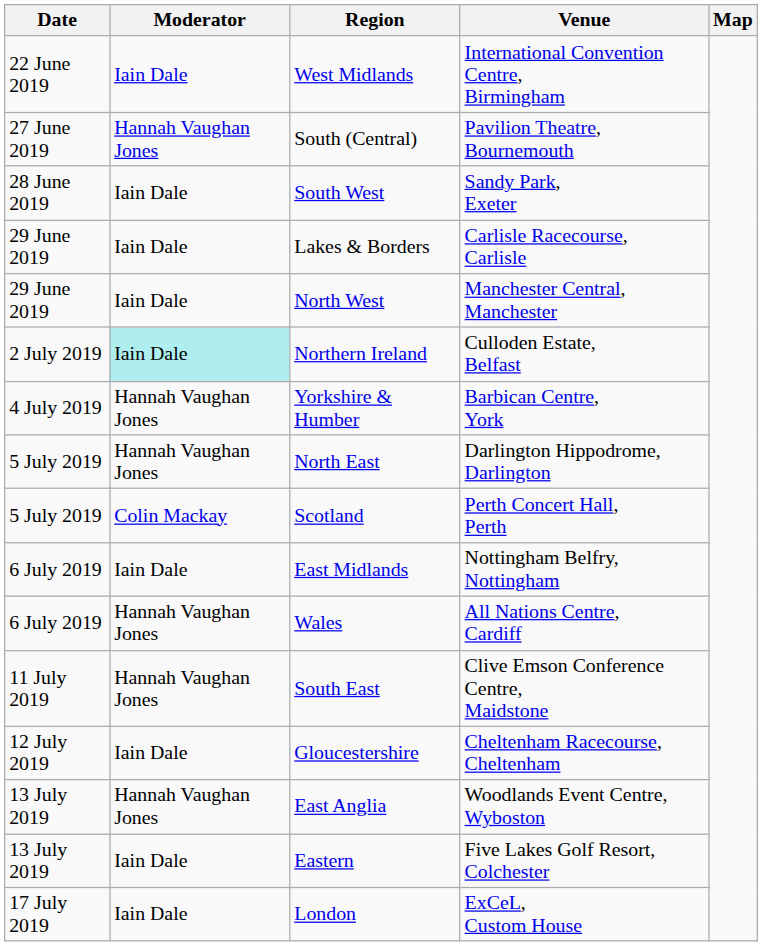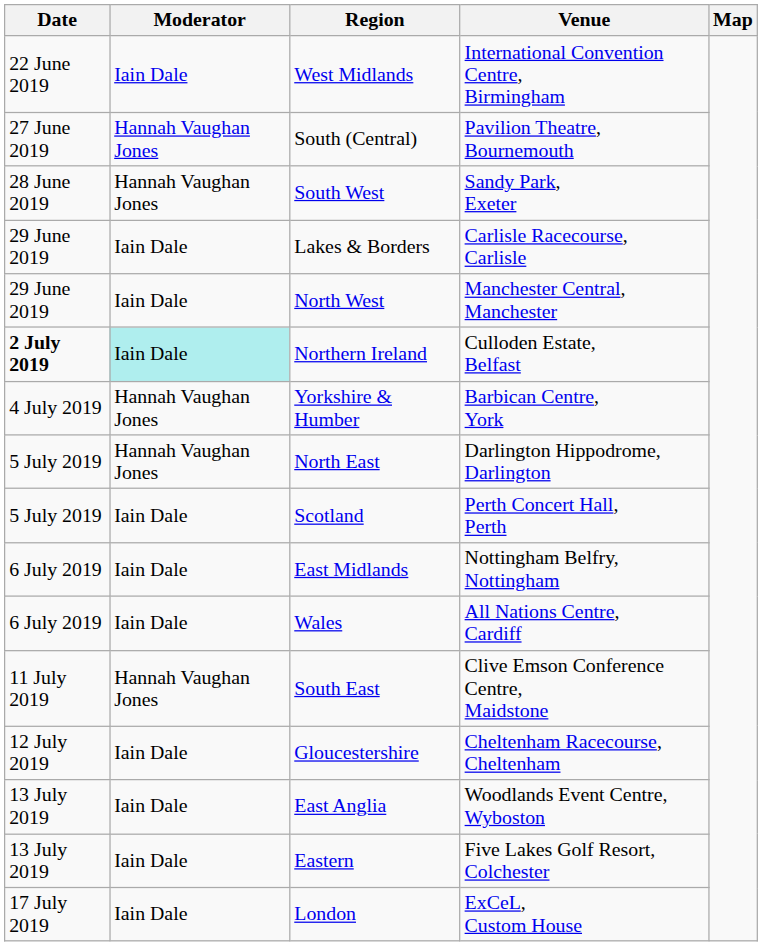 <table class="wikitable">
 <tr>
 <th>Date</th>
 <th>Moderator</th>
 <th>Region</th>
 <th>Venue</th>
 <th>Map</th>
 </tr>
 <tr>
 <td>22 June 2019</td>
 <td><a href='#'>Iain Dale</a></td>
 <td><a href='#'>West Midlands</a></td>
 <td><a href='#'>International Convention Centre</a>,<br> <a href='#'>Birmingham</a></td>
 <td rowspan=16></td>
 </tr>
 <tr>
 <td>27 June 2019</td>
 <td><a href='#'>Hannah Vaughan Jones</a></td>
 <td>South (Central)</td>
 <td><a href='#'>Pavilion Theatre</a>,<br> <a href='#'>Bournemouth</a></td>
 </tr>
 <tr>
 <td>28 June 2019</td>
-<td>Iain Dale</td>
+<td>Hannah Vaughan Jones</td>
 <td><a href='#'>South West</a></td>
 <td><a href='#'>Sandy Park</a>,<br> <a href='#'>Exeter</a></td>
 </tr>
 <tr>
 <td>29 June 2019</td>
 <td>Iain Dale</td>
 <td>Lakes & Borders</td>
 <td><a href='#'>Carlisle Racecourse</a>,<br> <a href='#'>Carlisle</a></td>
 </tr>
 <tr>
 <td>29 June 2019</td>
 <td>Iain Dale</td>
 <td><a href='#'>North West</a></td>
 <td><a href='#'>Manchester Central</a>,<br> <a href='#'>Manchester</a></td>
 </tr>
 <tr>
-<td>2 July 2019</td>
+<td><strong>2 July 2019</strong></td>
 <td style="background: paleturquoise;">Iain Dale</td>
 <td><a href='#'>Northern Ireland</a></td>
 <td>Culloden Estate,<br> <a href='#'>Belfast</a></td>
 </tr>
 <tr>
 <td>4 July 2019</td>
 <td>Hannah Vaughan Jones</td>
 <td><a href='#'>Yorkshire & Humber</a></td>
 <td><a href='#'>Barbican Centre</a>,<br> <a href='#'>York</a></td>
 </tr>
 <tr>
 <td>5 July 2019</td>
 <td>Hannah Vaughan Jones</td>
 <td><a href='#'>North East</a></td>
 <td>Darlington Hippodrome,<br> <a href='#'>Darlington</a></td>
 </tr>
 <tr>
 <td>5 July 2019</td>
-<td><a href='#'>Colin Mackay</a></td>
+<td>Iain Dale</td>
 <td><a href='#'>Scotland</a></td>
 <td><a href='#'>Perth Concert Hall</a>,<br> <a href='#'>Perth</a></td>
 </tr>
 <tr>
 <td>6 July 2019</td>
 <td>Iain Dale</td>
 <td><a href='#'>East Midlands</a></td>
 <td>Nottingham Belfry,<br> <a href='#'>Nottingham</a></td>
 </tr>
 <tr>
 <td>6 July 2019</td>
-<td>Hannah Vaughan Jones</td>
+<td>Iain Dale</td>
 <td><a href='#'>Wales</a></td>
 <td><a href='#'>All Nations Centre</a>,<br> <a href='#'>Cardiff</a></td>
 </tr>
 <tr>
 <td>11 July 2019</td>
 <td>Hannah Vaughan Jones</td>
 <td><a href='#'>South East</a></td>
 <td>Clive Emson Conference Centre,<br> <a href='#'>Maidstone</a></td>
 </tr>
 <tr>
 <td>12 July 2019</td>
 <td>Iain Dale</td>
 <td><a href='#'>Gloucestershire</a></td>
 <td><a href='#'>Cheltenham Racecourse</a>,<br> <a href='#'>Cheltenham</a></td>
 </tr>
 <tr>
 <td>13 July 2019</td>
-<td>Hannah Vaughan Jones</td>
+<td>Iain Dale</td>
 <td><a href='#'>East Anglia</a></td>
 <td>Woodlands Event Centre,<br> <a href='#'>Wyboston</a></td>
 </tr>
 <tr>
 <td>13 July 2019</td>
 <td>Iain Dale</td>
 <td><a href='#'>Eastern</a></td>
 <td>Five Lakes Golf Resort,<br> <a href='#'>Colchester</a></td>
 </tr>
 <tr>
 <td>17 July 2019</td>
 <td>Iain Dale</td>
 <td><a href='#'>London</a></td>
 <td><a href='#'>ExCeL</a>,<br> <a href='#'>Custom House</a></td>
 </tr>
 </table>
